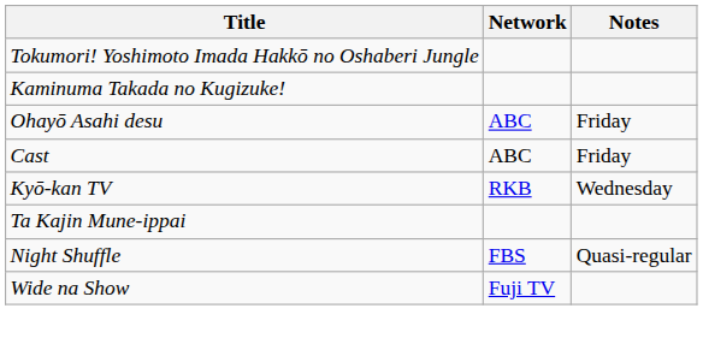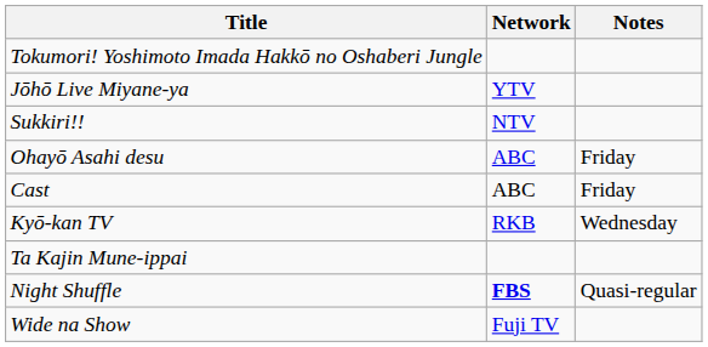 <table class="wikitable">
 <tr>
 <th>Title</th>
 <th>Network</th>
 <th>Notes</th>
 </tr>
 <tr>
 <td><em>Tokumori! Yoshimoto Imada Hakkō no Oshaberi Jungle</em></td>
 <td></td>
 <td></td>
 </tr>
 <tr>
-<td><em>Kaminuma Takada no Kugizuke!</em></td>
+<td><em>Jōhō Live Miyane-ya</em></td>
+<td><a href='#'>YTV</a></td>
 <td></td>
+</tr>
+<tr>
+<td><em>Sukkiri!!</em></td>
+<td><a href='#'>NTV</a></td>
 <td></td>
 </tr>
 <tr>
 <td><em>Ohayō Asahi desu</em></td>
 <td><a href='#'>ABC</a></td>
 <td>Friday</td>
 </tr>
 <tr>
 <td><em>Cast</em></td>
 <td>ABC</td>
 <td>Friday</td>
 </tr>
 <tr>
 <td><em>Kyō-kan TV</em></td>
 <td><a href='#'>RKB</a></td>
 <td>Wednesday</td>
 </tr>
 <tr>
 <td><em>Ta Kajin Mune-ippai</em></td>
 <td></td>
 <td></td>
 </tr>
 <tr>
 <td><em>Night Shuffle</em></td>
-<td><a href='#'>FBS</a></td>
+<td><strong><a href='#'>FBS</a></strong></td>
 <td>Quasi-regular</td>
 </tr>
 <tr>
 <td><em>Wide na Show</em></td>
 <td><a href='#'>Fuji TV</a></td>
 <td></td>
 </tr>
 </table>
